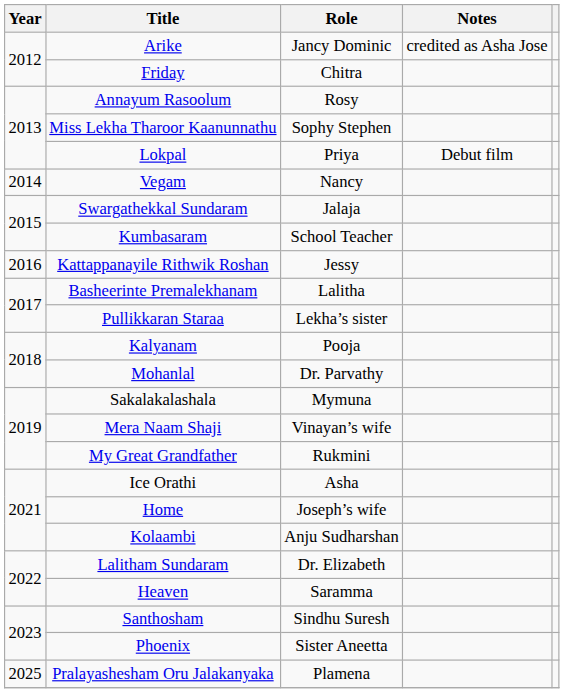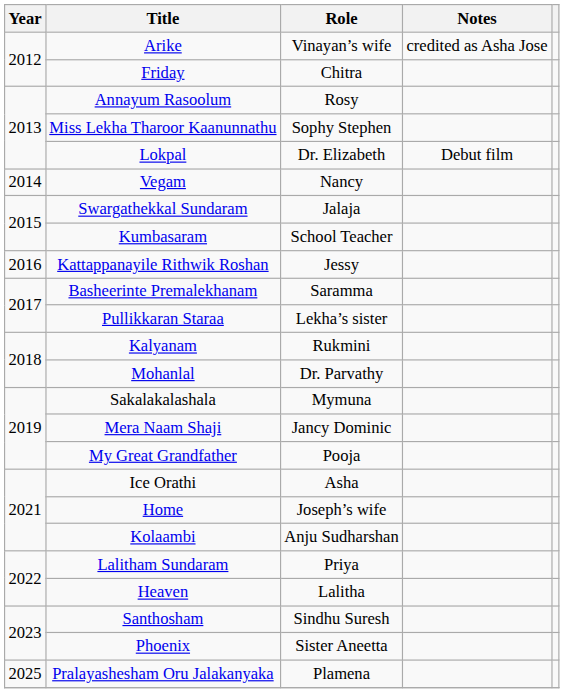 <table class="wikitable sortable" style="text-align: center;font-size:90%">
 <tr>
 <th scope="col">Year</th>
 <th scope="col">Title</th>
 <th scope="col">Role</th>
 <th scope="col" class="unsortable">Notes</th>
 <th scope="col" class="unsortable"></th>
 </tr>
 <tr>
 <td rowspan="2">2012</td>
 <td><a href='#'>Arike</a></td>
-<td>Jancy Dominic</td>
+<td>Vinayan’s wife</td>
 <td>credited as Asha Jose</td>
 <td></td>
 </tr>
 <tr>
 <td><a href='#'>Friday</a></td>
 <td>Chitra</td>
 <td></td>
 <td></td>
 </tr>
 <tr>
 <td rowspan="3">2013</td>
 <td><a href='#'>Annayum Rasoolum</a></td>
 <td>Rosy</td>
 <td></td>
 <td></td>
 </tr>
 <tr>
 <td><a href='#'>Miss Lekha Tharoor Kaanunnathu</a></td>
 <td>Sophy Stephen</td>
 <td></td>
 <td></td>
 </tr>
 <tr>
 <td><a href='#'>Lokpal</a></td>
-<td>Priya</td>
+<td>Dr. Elizabeth</td>
 <td>Debut film</td>
 <td></td>
 </tr>
 <tr>
 <td>2014</td>
 <td><a href='#'>Vegam</a></td>
 <td>Nancy</td>
 <td></td>
 <td></td>
 </tr>
 <tr>
 <td rowspan="2">2015</td>
 <td><a href='#'>Swargathekkal Sundaram</a></td>
 <td>Jalaja</td>
 <td></td>
 <td></td>
 </tr>
 <tr>
 <td><a href='#'>Kumbasaram</a></td>
 <td>School Teacher</td>
 <td></td>
 <td></td>
 </tr>
 <tr>
 <td>2016</td>
 <td><a href='#'>Kattappanayile Rithwik Roshan</a></td>
 <td>Jessy</td>
 <td></td>
 <td></td>
 </tr>
 <tr>
 <td rowspan="2">2017</td>
 <td><a href='#'>Basheerinte Premalekhanam</a></td>
-<td>Lalitha</td>
+<td>Saramma</td>
 <td></td>
 <td></td>
 </tr>
 <tr>
 <td><a href='#'>Pullikkaran Staraa</a></td>
 <td>Lekha’s sister</td>
 <td></td>
 <td></td>
 </tr>
 <tr>
 <td rowspan="2">2018</td>
 <td><a href='#'>Kalyanam</a></td>
-<td>Pooja</td>
+<td>Rukmini</td>
 <td></td>
 <td></td>
 </tr>
 <tr>
 <td><a href='#'>Mohanlal</a></td>
 <td>Dr. Parvathy</td>
 <td></td>
 <td></td>
 </tr>
 <tr>
 <td rowspan="3">2019</td>
 <td>Sakalakalashala</td>
 <td>Mymuna</td>
 <td></td>
 <td></td>
 </tr>
 <tr>
 <td><a href='#'>Mera Naam Shaji</a></td>
-<td>Vinayan’s wife</td>
+<td>Jancy Dominic</td>
 <td></td>
 <td></td>
 </tr>
 <tr>
 <td><a href='#'>My Great Grandfather</a></td>
-<td>Rukmini</td>
+<td>Pooja</td>
 <td></td>
 <td></td>
 </tr>
 <tr>
 <td rowspan="3">2021</td>
 <td>Ice Orathi</td>
 <td>Asha</td>
 <td></td>
 <td></td>
 </tr>
 <tr>
 <td><a href='#'>Home</a></td>
 <td>Joseph’s wife</td>
 <td></td>
 <td></td>
 </tr>
 <tr>
 <td><a href='#'>Kolaambi</a></td>
 <td>Anju Sudharshan</td>
 <td></td>
 <td></td>
 </tr>
 <tr>
 <td rowspan="2">2022</td>
 <td><a href='#'>Lalitham Sundaram</a></td>
-<td>Dr. Elizabeth</td>
+<td>Priya</td>
 <td></td>
 <td></td>
 </tr>
 <tr>
 <td><a href='#'>Heaven</a></td>
-<td>Saramma</td>
+<td>Lalitha</td>
 <td></td>
 <td></td>
 </tr>
 <tr>
 <td rowspan="2">2023</td>
 <td><a href='#'>Santhosham</a></td>
 <td>Sindhu Suresh</td>
 <td></td>
 <td></td>
 </tr>
 <tr>
 <td><a href='#'>Phoenix</a></td>
 <td>Sister Aneetta</td>
 <td></td>
 <td></td>
 </tr>
 <tr>
 <td>2025</td>
 <td><a href='#'>Pralayashesham Oru Jalakanyaka</a></td>
 <td>Plamena</td>
 <td></td>
 <td></td>
 </tr>
 <tr>
 </tr>
 </table>
